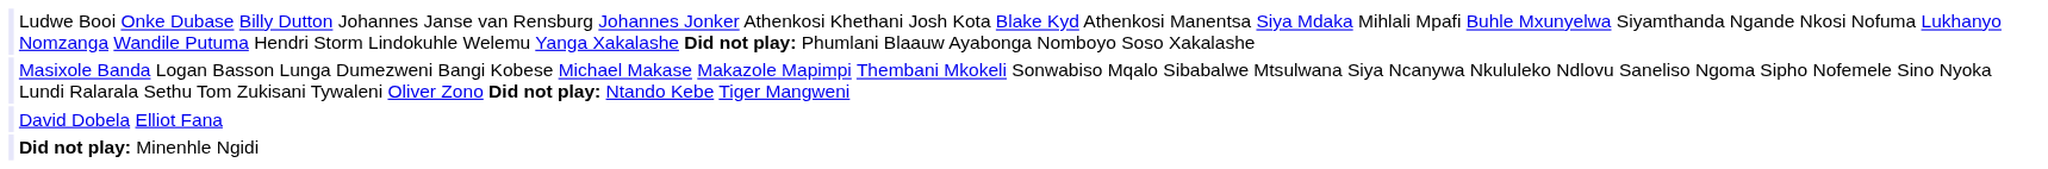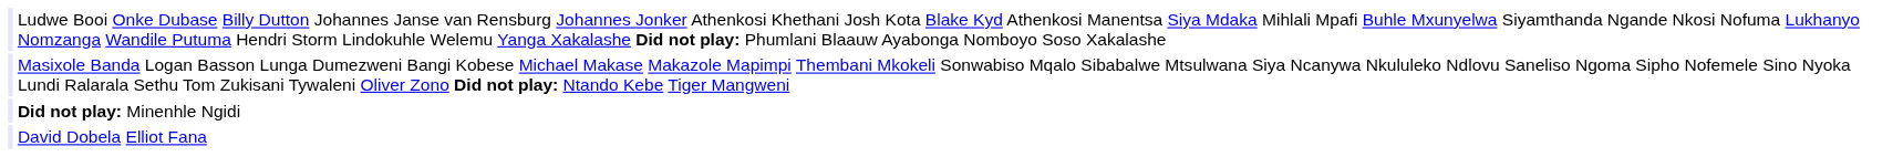 <table cellpadding="2" style="border: 1px solid white; font-size:90%;">
 <tr>
 <td style="text-align:right;" bgcolor="lavender"></td>
 <td style="text-align:left;">Ludwe Booi <a href='#'>Onke Dubase</a> <a href='#'>Billy Dutton</a> Johannes Janse van Rensburg <a href='#'>Johannes Jonker</a> Athenkosi Khethani Josh Kota <a href='#'>Blake Kyd</a> Athenkosi Manentsa <a href='#'>Siya Mdaka</a> Mihlali Mpafi <a href='#'>Buhle Mxunyelwa</a> Siyamthanda Ngande Nkosi Nofuma <a href='#'>Lukhanyo Nomzanga</a> <a href='#'>Wandile Putuma</a> Hendri Storm Lindokuhle Welemu <a href='#'>Yanga Xakalashe</a> <strong>Did not play:</strong> Phumlani Blaauw Ayabonga Nomboyo Soso Xakalashe</td>
 </tr>
 <tr>
 <td style="text-align:right;" bgcolor="lavender"></td>
 <td style="text-align:left;"><a href='#'>Masixole Banda</a> Logan Basson Lunga Dumezweni Bangi Kobese <a href='#'>Michael Makase</a> <a href='#'>Makazole Mapimpi</a> <a href='#'>Thembani Mkokeli</a> Sonwabiso Mqalo Sibabalwe Mtsulwana Siya Ncanywa Nkululeko Ndlovu Saneliso Ngoma Sipho Nofemele Sino Nyoka Lundi Ralarala Sethu Tom Zukisani Tywaleni <a href='#'>Oliver Zono</a> <strong>Did not play:</strong> <a href='#'>Ntando Kebe</a> <a href='#'>Tiger Mangweni</a></td>
 </tr>
 <tr>
 <td style="text-align:right;" bgcolor="lavender"></td>
-<td style="text-align:left;"><a href='#'>David Dobela</a> <a href='#'>Elliot Fana</a></td>
+<td style="text-align:left;"><strong>Did not play:</strong> Minenhle Ngidi</td>
 </tr>
 <tr>
 <td style="text-align:right;" bgcolor="lavender"></td>
-<td style="text-align:left;"><strong>Did not play:</strong> Minenhle Ngidi</td>
+<td style="text-align:left;"><a href='#'>David Dobela</a> <a href='#'>Elliot Fana</a></td>
 </tr>
 </table>
